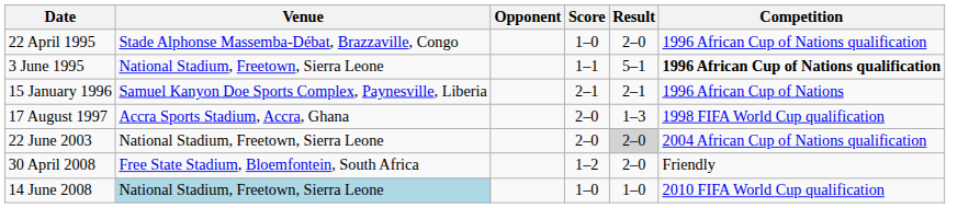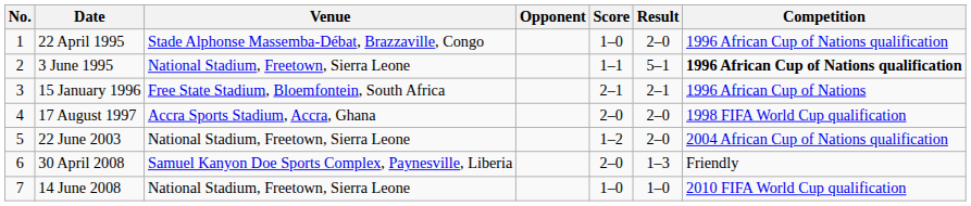 <table class="wikitable sortable">
 <tr>
+<th scope="col">No.</th>
 <th scope="col">Date</th>
 <th scope="col">Venue</th>
 <th scope="col">Opponent</th>
 <th scope="col">Score</th>
 <th scope="col">Result</th>
 <th scope="col">Competition</th>
 </tr>
 <tr>
+<td style="text-align:center">1</td>
 <td>22 April 1995</td>
 <td><a href='#'>Stade Alphonse Massemba-Débat</a>, <a href='#'>Brazzaville</a>, Congo</td>
 <td></td>
 <td style="text-align:center">1–0</td>
 <td style="text-align:center">2–0</td>
 <td><a href='#'>1996 African Cup of Nations qualification</a></td>
 </tr>
 <tr>
+<td style="text-align:center">2</td>
 <td>3 June 1995</td>
 <td><a href='#'>National Stadium</a>, <a href='#'>Freetown</a>, Sierra Leone</td>
 <td></td>
 <td style="text-align:center">1–1</td>
 <td style="text-align:center">5–1</td>
 <td><strong>1996 African Cup of Nations qualification</strong></td>
 </tr>
 <tr>
+<td style="text-align:center">3</td>
 <td>15 January 1996</td>
-<td><a href='#'>Samuel Kanyon Doe Sports Complex</a>, <a href='#'>Paynesville</a>, Liberia</td>
+<td><a href='#'>Free State Stadium</a>, <a href='#'>Bloemfontein</a>, South Africa</td>
 <td></td>
 <td style="text-align:center">2–1</td>
 <td style="text-align:center">2–1</td>
 <td><a href='#'>1996 African Cup of Nations</a></td>
 </tr>
 <tr>
+<td style="text-align:center">4</td>
 <td>17 August 1997</td>
 <td><a href='#'>Accra Sports Stadium</a>, <a href='#'>Accra</a>, Ghana</td>
 <td></td>
 <td style="text-align:center">2–0</td>
-<td style="text-align:center">1–3</td>
+<td style="text-align:center">2–0</td>
 <td><a href='#'>1998 FIFA World Cup qualification</a></td>
 </tr>
 <tr>
+<td style="text-align:center">5</td>
 <td>22 June 2003</td>
 <td>National Stadium, Freetown, Sierra Leone</td>
 <td></td>
+<td style="text-align:center">1–2</td>
 <td style="text-align:center">2–0</td>
-<td style="background: lightgrey; text-align:center">2–0</td>
 <td><a href='#'>2004 African Cup of Nations qualification</a></td>
 </tr>
 <tr>
+<td style="text-align:center">6</td>
 <td>30 April 2008</td>
-<td><a href='#'>Free State Stadium</a>, <a href='#'>Bloemfontein</a>, South Africa</td>
+<td><a href='#'>Samuel Kanyon Doe Sports Complex</a>, <a href='#'>Paynesville</a>, Liberia</td>
 <td></td>
-<td style="text-align:center">1–2</td>
 <td style="text-align:center">2–0</td>
+<td style="text-align:center">1–3</td>
 <td>Friendly</td>
 </tr>
 <tr>
+<td style="text-align:center">7</td>
 <td>14 June 2008</td>
-<td style="background: lightblue;">National Stadium, Freetown, Sierra Leone</td>
+<td>National Stadium, Freetown, Sierra Leone</td>
 <td></td>
 <td style="text-align:center">1–0</td>
 <td style="text-align:center">1–0</td>
 <td><a href='#'>2010 FIFA World Cup qualification</a></td>
 </tr>
 </table>
